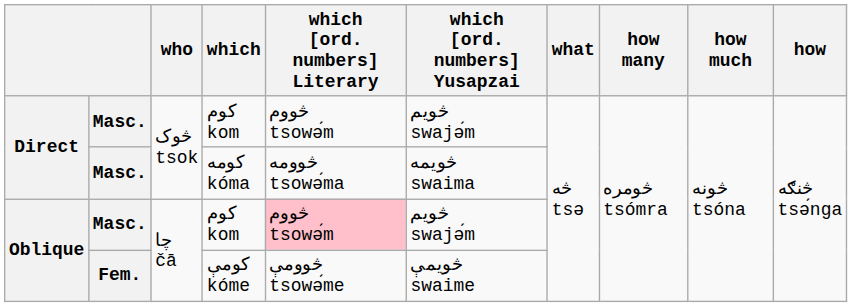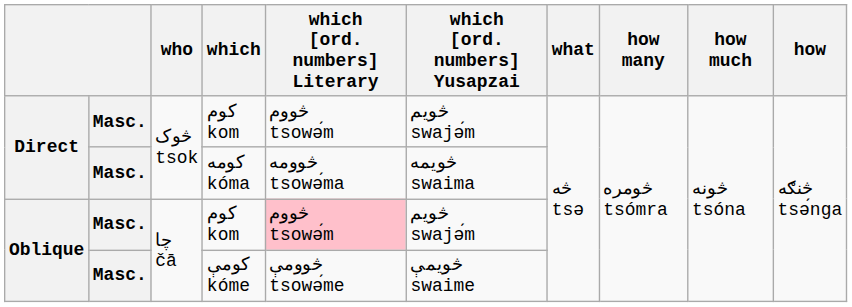 <table class="wikitable">
 <tr>
 <th colspan="2"></th>
 <th>who</th>
 <th>which</th>
 <th>which<br>[ord. numbers]<br>Literary</th>
 <th>which<br>[ord. numbers]<br>Yusapzai</th>
 <th>what</th>
 <th>how many</th>
 <th>how much</th>
 <th>how</th>
 </tr>
 <tr>
 <th rowspan="2">Direct</th>
 <th>Masc.</th>
 <td rowspan="2">څوک<br>tsok</td>
 <td>کوم<br>kom</td>
 <td>څووم<br>tsowə́m</td>
 <td>څويم<br>swajə́m</td>
 <td rowspan="4">څه<br>tsə</td>
 <td rowspan="4">څومره<br>tsómra</td>
 <td rowspan="4">څونه<br>tsóna</td>
 <td rowspan="4">څنګه<br>tsə́nga</td>
 </tr>
 <tr>
 <th>Masc.</th>
 <td>کومه<br>kóma</td>
 <td>څوومه<br>tsowə́ma</td>
 <td>څويمه<br>swaima</td>
 </tr>
 <tr>
 <th rowspan="2">Oblique</th>
 <th>Masc.</th>
 <td rowspan="2">چا<br>čā</td>
 <td>کوم<br>kom</td>
 <td style="background: pink;">څووم<br>tsowə́m</td>
 <td>څويم<br>swajə́m</td>
 </tr>
 <tr>
-<th>Fem.</th>
+<th>Masc.</th>
 <td>کومې<br>kóme</td>
 <td>څوومې<br>tsowə́me</td>
 <td>څويمې<br>swaime</td>
 </tr>
 </table>
